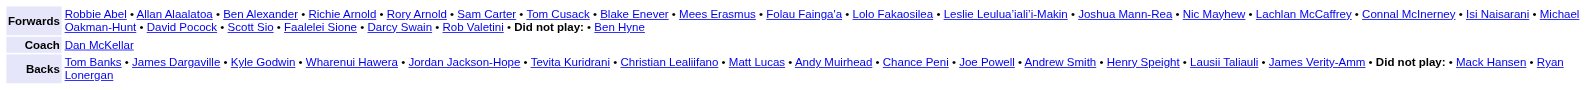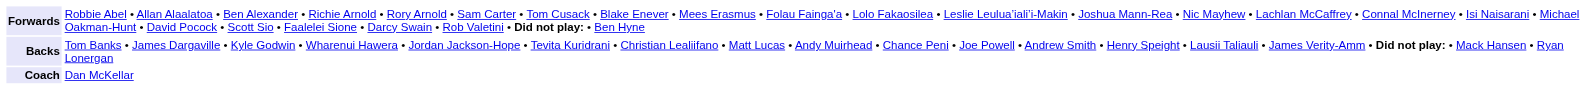 <table cellpadding="2" style="border: 1px solid white; font-size:90%;">
 <tr>
 <td style="text-align:right; background:lavender;"><strong>Forwards</strong></td>
 <td style="text-align:left;"><a href='#'>Robbie Abel</a> • <a href='#'>Allan Alaalatoa</a> • <a href='#'>Ben Alexander</a> • <a href='#'>Richie Arnold</a> • <a href='#'>Rory Arnold</a> • <a href='#'>Sam Carter</a> • <a href='#'>Tom Cusack</a> • <a href='#'>Blake Enever</a> • <a href='#'>Mees Erasmus</a> • <a href='#'>Folau Fainga'a</a> • <a href='#'>Lolo Fakaosilea</a> • <a href='#'>Leslie Leulua’iali’i-Makin</a> • <a href='#'>Joshua Mann-Rea</a> • <a href='#'>Nic Mayhew</a> • <a href='#'>Lachlan McCaffrey</a> • <a href='#'>Connal McInerney</a> • <a href='#'>Isi Naisarani</a> • <a href='#'>Michael Oakman-Hunt</a> • <a href='#'>David Pocock</a> • <a href='#'>Scott Sio</a> • <a href='#'>Faalelei Sione</a> • <a href='#'>Darcy Swain</a> • <a href='#'>Rob Valetini</a> • <strong>Did not play:</strong> • <a href='#'>Ben Hyne</a></td>
 </tr>
 <tr>
+<td style="text-align:right; background:lavender;"><strong>Backs</strong></td>
+<td style="text-align:left;"><a href='#'>Tom Banks</a> • <a href='#'>James Dargaville</a> • <a href='#'>Kyle Godwin</a> • <a href='#'>Wharenui Hawera</a> • <a href='#'>Jordan Jackson-Hope</a> • <a href='#'>Tevita Kuridrani</a> • <a href='#'>Christian Lealiifano</a> • <a href='#'>Matt Lucas</a> • <a href='#'>Andy Muirhead</a> • <a href='#'>Chance Peni</a> • <a href='#'>Joe Powell</a> • <a href='#'>Andrew Smith</a> • <a href='#'>Henry Speight</a> • <a href='#'>Lausii Taliauli</a> • <a href='#'>James Verity-Amm</a> • <strong>Did not play:</strong> • <a href='#'>Mack Hansen</a> • <a href='#'>Ryan Lonergan</a></td>
+</tr>
+<tr>
 <td style="text-align:right; background:lavender;"><strong>Coach</strong></td>
 <td style="text-align:left;"><a href='#'>Dan McKellar</a></td>
 </tr>
-<tr>
-<td style="text-align:right; background:lavender;"><strong>Backs</strong></td>
-<td style="text-align:left;"><a href='#'>Tom Banks</a> • <a href='#'>James Dargaville</a> • <a href='#'>Kyle Godwin</a> • <a href='#'>Wharenui Hawera</a> • <a href='#'>Jordan Jackson-Hope</a> • <a href='#'>Tevita Kuridrani</a> • <a href='#'>Christian Lealiifano</a> • <a href='#'>Matt Lucas</a> • <a href='#'>Andy Muirhead</a> • <a href='#'>Chance Peni</a> • <a href='#'>Joe Powell</a> • <a href='#'>Andrew Smith</a> • <a href='#'>Henry Speight</a> • <a href='#'>Lausii Taliauli</a> • <a href='#'>James Verity-Amm</a> • <strong>Did not play:</strong> • <a href='#'>Mack Hansen</a> • <a href='#'>Ryan Lonergan</a></td>
-</tr>
 </table>
